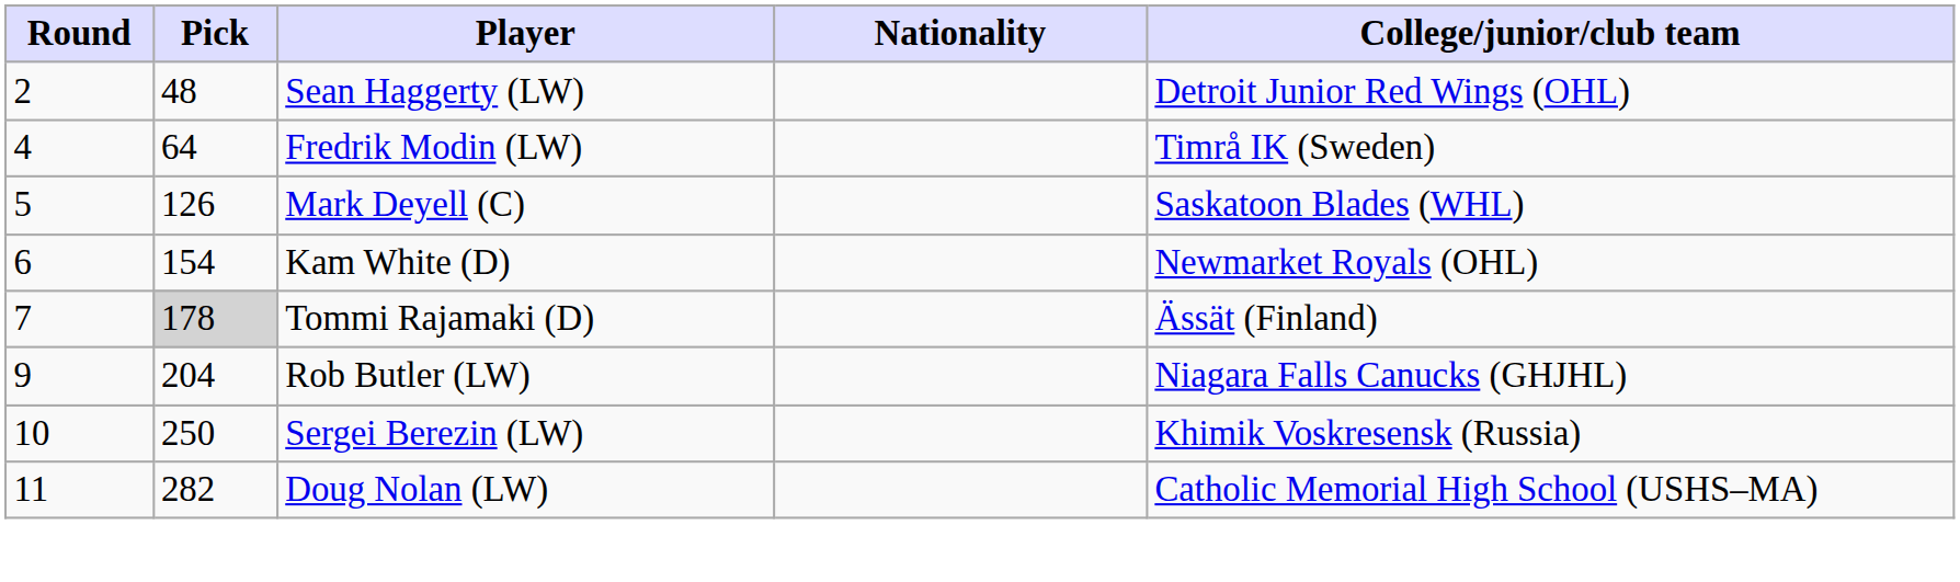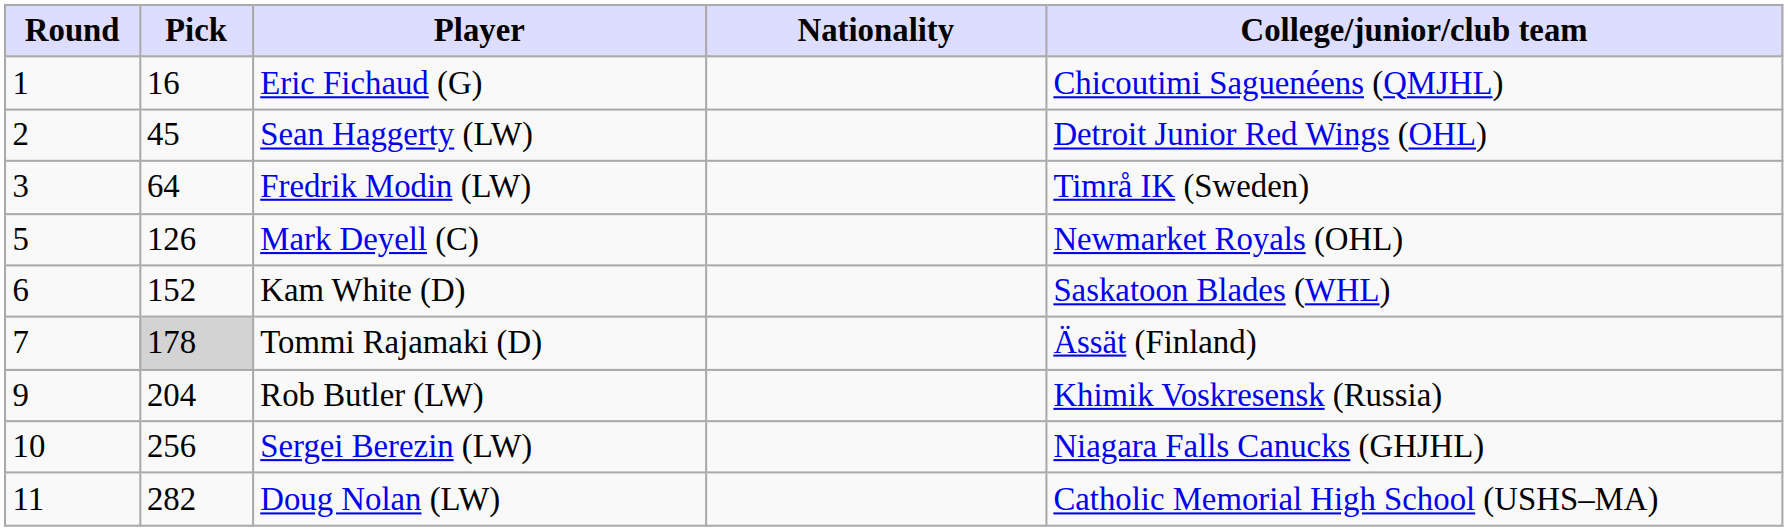 <table class="wikitable">
 <tr>
 <th style="background:#ddf; width:5%;">Round</th>
 <th style="background:#ddf; width:5%;">Pick</th>
 <th style="background:#ddf; width:20%;">Player</th>
 <th style="background:#ddf; width:15%;">Nationality</th>
 <th style="background:#ddf; width:32.5%;">College/junior/club team</th>
 </tr>
 <tr>
+<td>1</td>
+<td>16</td>
+<td><a href='#'>Eric Fichaud</a> (G)</td>
+<td></td>
+<td><a href='#'>Chicoutimi Saguenéens</a> (<a href='#'>QMJHL</a>)</td>
+</tr>
+<tr>
 <td>2</td>
-<td>48</td>
+<td>45</td>
 <td><a href='#'>Sean Haggerty</a> (LW)</td>
 <td></td>
 <td><a href='#'>Detroit Junior Red Wings</a> (<a href='#'>OHL</a>)</td>
 </tr>
 <tr>
-<td>4</td>
+<td>3</td>
 <td>64</td>
 <td><a href='#'>Fredrik Modin</a> (LW)</td>
 <td></td>
 <td><a href='#'>Timrå IK</a> (Sweden)</td>
 </tr>
 <tr>
 <td>5</td>
 <td>126</td>
 <td><a href='#'>Mark Deyell</a> (C)</td>
 <td></td>
-<td><a href='#'>Saskatoon Blades</a> (<a href='#'>WHL</a>)</td>
+<td><a href='#'>Newmarket Royals</a> (OHL)</td>
 </tr>
 <tr>
 <td>6</td>
-<td>154</td>
+<td>152</td>
 <td>Kam White (D)</td>
 <td></td>
-<td><a href='#'>Newmarket Royals</a> (OHL)</td>
+<td><a href='#'>Saskatoon Blades</a> (<a href='#'>WHL</a>)</td>
 </tr>
 <tr>
 <td>7</td>
 <td style="background: lightgrey;">178</td>
 <td>Tommi Rajamaki (D)</td>
 <td></td>
 <td><a href='#'>Ässät</a> (Finland)</td>
 </tr>
 <tr>
 <td>9</td>
 <td>204</td>
 <td>Rob Butler (LW)</td>
 <td></td>
-<td><a href='#'>Niagara Falls Canucks</a> (GHJHL)</td>
+<td><a href='#'>Khimik Voskresensk</a> (Russia)</td>
 </tr>
 <tr>
 <td>10</td>
-<td>250</td>
+<td>256</td>
 <td><a href='#'>Sergei Berezin</a> (LW)</td>
 <td></td>
-<td><a href='#'>Khimik Voskresensk</a> (Russia)</td>
+<td><a href='#'>Niagara Falls Canucks</a> (GHJHL)</td>
 </tr>
 <tr>
 <td>11</td>
 <td>282</td>
 <td><a href='#'>Doug Nolan</a> (LW)</td>
 <td></td>
 <td><a href='#'>Catholic Memorial High School</a> (USHS–MA)</td>
 </tr>
 </table>
